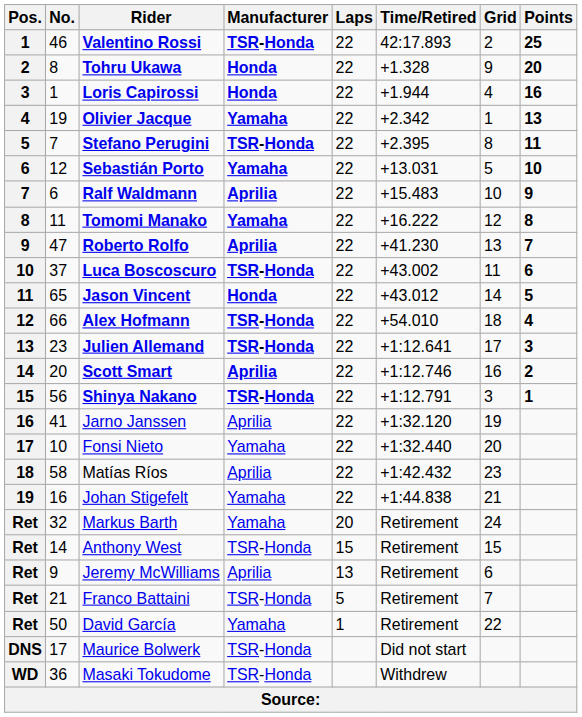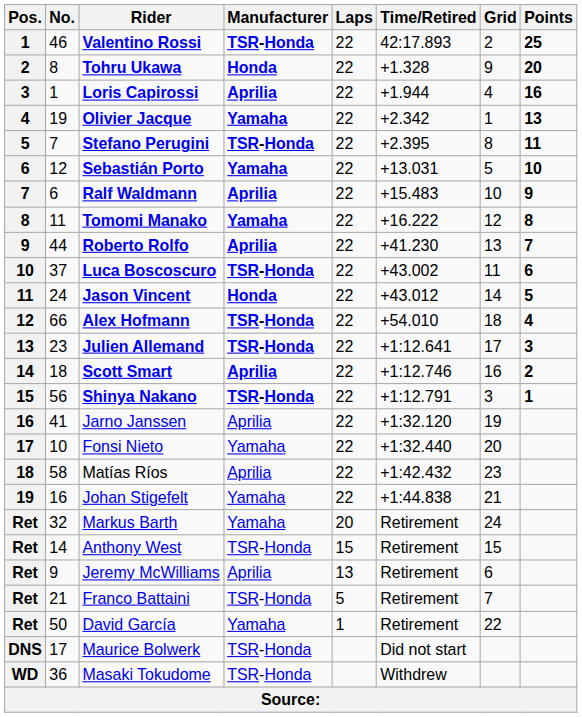 <table class="wikitable" style="font-size: 95%;">
 <tr>
 <th>Pos.</th>
 <th>No.</th>
 <th>Rider</th>
 <th>Manufacturer</th>
 <th>Laps</th>
 <th>Time/Retired</th>
 <th>Grid</th>
 <th>Points</th>
 </tr>
 <tr>
 <th>1</th>
 <td>46</td>
 <td> <strong><a href='#'>Valentino Rossi</a></strong></td>
 <td><strong><a href='#'>TSR</a>-<a href='#'>Honda</a></strong></td>
 <td>22</td>
 <td>42:17.893</td>
 <td>2</td>
 <td><strong>25</strong></td>
 </tr>
 <tr>
 <th>2</th>
 <td>8</td>
 <td> <strong><a href='#'>Tohru Ukawa</a></strong></td>
 <td><strong><a href='#'>Honda</a></strong></td>
 <td>22</td>
 <td>+1.328</td>
 <td>9</td>
 <td><strong>20</strong></td>
 </tr>
 <tr>
 <th>3</th>
 <td>1</td>
 <td> <strong><a href='#'>Loris Capirossi</a></strong></td>
-<td><strong><a href='#'>Honda</a></strong></td>
+<td><strong><a href='#'>Aprilia</a></strong></td>
 <td>22</td>
 <td>+1.944</td>
 <td>4</td>
 <td><strong>16</strong></td>
 </tr>
 <tr>
 <th>4</th>
 <td>19</td>
 <td> <strong><a href='#'>Olivier Jacque</a></strong></td>
 <td><strong><a href='#'>Yamaha</a></strong></td>
 <td>22</td>
 <td>+2.342</td>
 <td>1</td>
 <td><strong>13</strong></td>
 </tr>
 <tr>
 <th>5</th>
 <td>7</td>
 <td> <strong><a href='#'>Stefano Perugini</a></strong></td>
 <td><strong><a href='#'>TSR</a>-<a href='#'>Honda</a></strong></td>
 <td>22</td>
 <td>+2.395</td>
 <td>8</td>
 <td><strong>11</strong></td>
 </tr>
 <tr>
 <th>6</th>
 <td>12</td>
 <td> <strong><a href='#'>Sebastián Porto</a></strong></td>
 <td><strong><a href='#'>Yamaha</a></strong></td>
 <td>22</td>
 <td>+13.031</td>
 <td>5</td>
 <td><strong>10</strong></td>
 </tr>
 <tr>
 <th>7</th>
 <td>6</td>
 <td> <strong><a href='#'>Ralf Waldmann</a></strong></td>
 <td><strong><a href='#'>Aprilia</a></strong></td>
 <td>22</td>
 <td>+15.483</td>
 <td>10</td>
 <td><strong>9</strong></td>
 </tr>
 <tr>
 <th>8</th>
 <td>11</td>
 <td> <strong><a href='#'>Tomomi Manako</a></strong></td>
 <td><strong><a href='#'>Yamaha</a></strong></td>
 <td>22</td>
 <td>+16.222</td>
 <td>12</td>
 <td><strong>8</strong></td>
 </tr>
 <tr>
 <th>9</th>
-<td>47</td>
+<td>44</td>
 <td> <strong><a href='#'>Roberto Rolfo</a></strong></td>
 <td><strong><a href='#'>Aprilia</a></strong></td>
 <td>22</td>
 <td>+41.230</td>
 <td>13</td>
 <td><strong>7</strong></td>
 </tr>
 <tr>
 <th>10</th>
 <td>37</td>
 <td> <strong><a href='#'>Luca Boscoscuro</a></strong></td>
 <td><strong><a href='#'>TSR</a>-<a href='#'>Honda</a></strong></td>
 <td>22</td>
 <td>+43.002</td>
 <td>11</td>
 <td><strong>6</strong></td>
 </tr>
 <tr>
 <th>11</th>
-<td>65</td>
+<td>24</td>
 <td> <strong><a href='#'>Jason Vincent</a></strong></td>
 <td><strong><a href='#'>Honda</a></strong></td>
 <td>22</td>
 <td>+43.012</td>
 <td>14</td>
 <td><strong>5</strong></td>
 </tr>
 <tr>
 <th>12</th>
 <td>66</td>
 <td> <strong><a href='#'>Alex Hofmann</a></strong></td>
 <td><strong><a href='#'>TSR</a>-<a href='#'>Honda</a></strong></td>
 <td>22</td>
 <td>+54.010</td>
 <td>18</td>
 <td><strong>4</strong></td>
 </tr>
 <tr>
 <th>13</th>
 <td>23</td>
 <td> <strong><a href='#'>Julien Allemand</a></strong></td>
 <td><strong><a href='#'>TSR</a>-<a href='#'>Honda</a></strong></td>
 <td>22</td>
 <td>+1:12.641</td>
 <td>17</td>
 <td><strong>3</strong></td>
 </tr>
 <tr>
 <th>14</th>
-<td>20</td>
+<td>18</td>
 <td> <strong><a href='#'>Scott Smart</a></strong></td>
 <td><strong><a href='#'>Aprilia</a></strong></td>
 <td>22</td>
 <td>+1:12.746</td>
 <td>16</td>
 <td><strong>2</strong></td>
 </tr>
 <tr>
 <th>15</th>
 <td>56</td>
 <td> <strong><a href='#'>Shinya Nakano</a></strong></td>
 <td><strong><a href='#'>TSR</a>-<a href='#'>Honda</a></strong></td>
 <td>22</td>
 <td>+1:12.791</td>
 <td>3</td>
 <td><strong>1</strong></td>
 </tr>
 <tr>
 <th>16</th>
 <td>41</td>
 <td> <a href='#'>Jarno Janssen</a></td>
 <td><a href='#'>Aprilia</a></td>
 <td>22</td>
 <td>+1:32.120</td>
 <td>19</td>
 <td></td>
 </tr>
 <tr>
 <th>17</th>
 <td>10</td>
 <td> <a href='#'>Fonsi Nieto</a></td>
 <td><a href='#'>Yamaha</a></td>
 <td>22</td>
 <td>+1:32.440</td>
 <td>20</td>
 <td></td>
 </tr>
 <tr>
 <th>18</th>
 <td>58</td>
 <td> Matías Ríos</td>
 <td><a href='#'>Aprilia</a></td>
 <td>22</td>
 <td>+1:42.432</td>
 <td>23</td>
 <td></td>
 </tr>
 <tr>
 <th>19</th>
 <td>16</td>
 <td> <a href='#'>Johan Stigefelt</a></td>
 <td><a href='#'>Yamaha</a></td>
 <td>22</td>
 <td>+1:44.838</td>
 <td>21</td>
 <td></td>
 </tr>
 <tr>
 <th>Ret</th>
 <td>32</td>
 <td> <a href='#'>Markus Barth</a></td>
 <td><a href='#'>Yamaha</a></td>
 <td>20</td>
 <td>Retirement</td>
 <td>24</td>
 <td></td>
 </tr>
 <tr>
 <th>Ret</th>
 <td>14</td>
 <td> <a href='#'>Anthony West</a></td>
 <td><a href='#'>TSR</a>-<a href='#'>Honda</a></td>
 <td>15</td>
 <td>Retirement</td>
 <td>15</td>
 <td></td>
 </tr>
 <tr>
 <th>Ret</th>
 <td>9</td>
 <td> <a href='#'>Jeremy McWilliams</a></td>
 <td><a href='#'>Aprilia</a></td>
 <td>13</td>
 <td>Retirement</td>
 <td>6</td>
 <td></td>
 </tr>
 <tr>
 <th>Ret</th>
 <td>21</td>
 <td> <a href='#'>Franco Battaini</a></td>
 <td><a href='#'>TSR</a>-<a href='#'>Honda</a></td>
 <td>5</td>
 <td>Retirement</td>
 <td>7</td>
 <td></td>
 </tr>
 <tr>
 <th>Ret</th>
 <td>50</td>
 <td> <a href='#'>David García</a></td>
 <td><a href='#'>Yamaha</a></td>
 <td>1</td>
 <td>Retirement</td>
 <td>22</td>
 <td></td>
 </tr>
 <tr>
 <th>DNS</th>
 <td>17</td>
 <td> <a href='#'>Maurice Bolwerk</a></td>
 <td><a href='#'>TSR</a>-<a href='#'>Honda</a></td>
 <td></td>
 <td>Did not start</td>
 <td></td>
 <td></td>
 </tr>
 <tr>
 <th>WD</th>
 <td>36</td>
 <td> <a href='#'>Masaki Tokudome</a></td>
 <td><a href='#'>TSR</a>-<a href='#'>Honda</a></td>
 <td></td>
 <td>Withdrew</td>
 <td></td>
 <td></td>
 </tr>
 <tr>
 <th colspan=8>Source: </th>
 </tr>
 </table>
